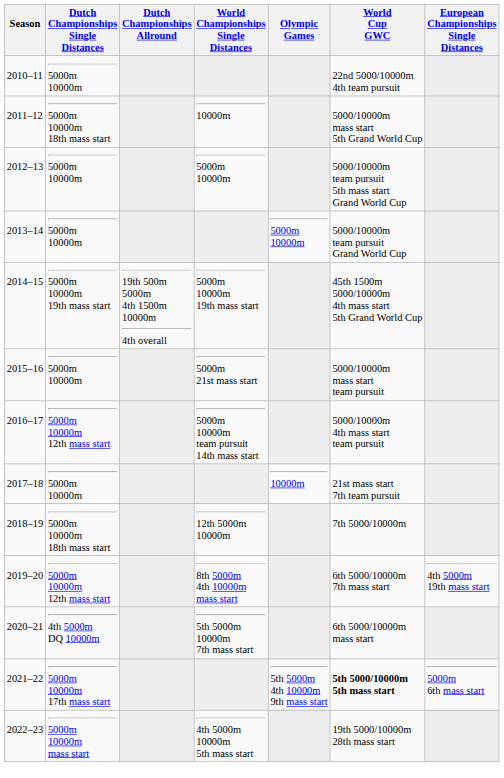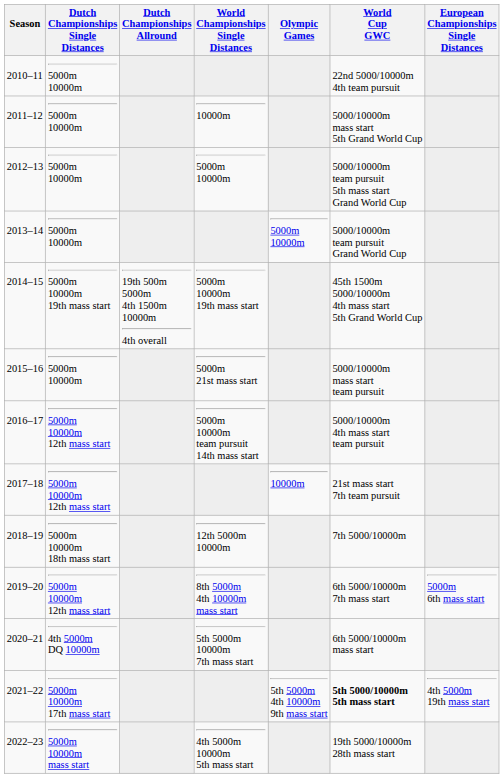 <table class="wikitable">
 <tr style="vertical-align: top;">
 <th><br> Season</th>
 <th><a href='#'>Dutch <br> Championships <br> Single <br> Distances</a></th>
 <th><a href='#'>Dutch <br> Championships <br> Allround</a></th>
 <th><a href='#'>World <br> Championships <br> Single <br> Distances</a></th>
 <th> <br> <a href='#'>Olympic <br> Games</a></th>
 <th><a href='#'>World <br> Cup <br> GWC</a></th>
 <th><a href='#'> European <br> Championships <br> Single <br> Distances</a></th>
 </tr>
 <tr style="vertical-align: top;">
 <td><br> 2010–11</td>
 <td> <hr>  5000m <br>  10000m</td>
 <td bgcolor=#EEEEEE></td>
 <td bgcolor=#EEEEEE></td>
 <td bgcolor=#EEEEEE></td>
 <td><br> 22nd 5000/10000m <br> 4th team pursuit</td>
 <td bgcolor=#EEEEEE></td>
 </tr>
 <tr style="vertical-align: top;">
 <td><br> 2011–12</td>
-<td> <hr>  5000m <br>  10000m <br> 18th mass start</td>
+<td> <hr>  5000m <br>  10000m</td>
 <td bgcolor=#EEEEEE></td>
 <td> <hr>  10000m</td>
 <td bgcolor=#EEEEEE></td>
 <td><br>  5000/10000m <br>  mass start <br> 5th Grand World Cup</td>
 <td bgcolor=#EEEEEE></td>
 </tr>
 <tr style="vertical-align: top;">
 <td><br> 2012–13</td>
 <td> <hr>  5000m <br>  10000m</td>
 <td bgcolor=#EEEEEE></td>
 <td> <hr>  5000m <br>  10000m</td>
 <td bgcolor=#EEEEEE></td>
 <td><br>  5000/10000m <br>  team pursuit <br> 5th mass start <br>  Grand World Cup</td>
 <td bgcolor=#EEEEEE></td>
 </tr>
 <tr style="vertical-align: top;">
 <td><br> 2013–14</td>
 <td> <hr>  5000m <br>  10000m</td>
 <td bgcolor=#EEEEEE></td>
 <td bgcolor=#EEEEEE></td>
 <td> <hr>  <a href='#'>5000m</a> <br>  <a href='#'>10000m</a></td>
 <td><br>  5000/10000m <br>  team pursuit <br>  Grand World Cup</td>
 <td bgcolor=#EEEEEE></td>
 </tr>
 <tr style="vertical-align: top;">
 <td><br> 2014–15</td>
 <td> <hr>  5000m <br>  10000m <br> 19th mass start</td>
 <td> <hr> 19th 500m <br>  5000m <br> 4th 1500m <br>  10000m <hr> 4th overall</td>
 <td> <hr>  5000m <br>  10000m <br> 19th mass start</td>
 <td bgcolor=#EEEEEE></td>
 <td><br> 45th 1500m <br>  5000/10000m <br> 4th mass start <br> 5th Grand World Cup</td>
 <td bgcolor=#EEEEEE></td>
 </tr>
 <tr style="vertical-align: top;">
 <td><br> 2015–16</td>
 <td> <hr>  5000m <br>  10000m</td>
 <td bgcolor=#EEEEEE></td>
 <td> <hr>  5000m <br> 21st mass start</td>
 <td bgcolor=#EEEEEE></td>
 <td><br>  5000/10000m <br>  mass start <br>  team pursuit</td>
 <td bgcolor=#EEEEEE></td>
 </tr>
 <tr style="vertical-align: top;">
 <td><br> 2016–17</td>
 <td> <hr>  <a href='#'>5000m</a> <br>  <a href='#'>10000m</a> <br> 12th <a href='#'>mass start</a></td>
 <td bgcolor=#EEEEEE></td>
 <td> <hr>  5000m <br>  10000m <br>  team pursuit <br> 14th mass start</td>
 <td bgcolor=#EEEEEE></td>
 <td><br>  5000/10000m <br> 4th mass start <br>  team pursuit</td>
 <td bgcolor=#EEEEEE></td>
 </tr>
 <tr style="vertical-align: top;">
 <td><br> 2017–18</td>
-<td> <hr>  5000m <br>  10000m</td>
+<td> <hr>  <a href='#'>5000m</a> <br>  <a href='#'>10000m</a> <br> 12th <a href='#'>mass start</a></td>
 <td bgcolor=#EEEEEE></td>
 <td bgcolor=#EEEEEE></td>
 <td> <hr>  <a href='#'>10000m</a></td>
 <td><br> 21st mass start <br> 7th team pursuit</td>
 <td bgcolor=#EEEEEE></td>
 </tr>
 <tr style="vertical-align: top;">
 <td><br> 2018–19</td>
 <td> <hr>  5000m <br>  10000m <br> 18th mass start</td>
 <td bgcolor=#EEEEEE></td>
 <td> <hr> 12th 5000m <br>  10000m</td>
 <td bgcolor=#EEEEEE></td>
 <td><br> 7th 5000/10000m</td>
 <td bgcolor=#EEEEEE></td>
 </tr>
 <tr style="vertical-align: top;">
 <td><br> 2019–20</td>
 <td> <hr>  <a href='#'>5000m</a> <br>  <a href='#'>10000m</a> <br> 12th <a href='#'>mass start</a></td>
 <td bgcolor=#EEEEEE></td>
 <td> <hr> 8th <a href='#'>5000m</a> <br> 4th <a href='#'>10000m</a> <br>  <a href='#'>mass start</a></td>
 <td bgcolor=#EEEEEE></td>
 <td><br> 6th 5000/10000m <br> 7th mass start</td>
-<td> <hr> 4th <a href='#'>5000m</a> <br> 19th <a href='#'>mass start</a></td>
+<td> <hr>  <a href='#'>5000m</a> <br> 6th <a href='#'>mass start</a></td>
 </tr>
 <tr style="vertical-align: top;">
 <td><br> 2020–21</td>
 <td> <hr> 4th <a href='#'>5000m</a> <br> DQ <a href='#'>10000m</a></td>
 <td bgcolor=#EEEEEE></td>
 <td> <hr> 5th 5000m <br>  10000m <br> 7th mass start</td>
 <td bgcolor=#EEEEEE></td>
 <td><br> 6th 5000/10000m <br>  mass start</td>
 <td bgcolor=#EEEEEE></td>
 </tr>
 <tr style="vertical-align: top;">
 <td><br> 2021–22</td>
 <td> <hr>  <a href='#'>5000m</a> <br>  <a href='#'>10000m</a> <br> 17th <a href='#'>mass start</a></td>
 <td bgcolor=#EEEEEE></td>
 <td bgcolor=#EEEEEE></td>
 <td> <hr> 5th <a href='#'>5000m</a> <br> 4th <a href='#'>10000m</a> <br> 9th <a href='#'>mass start</a></td>
 <td><strong><br> 5th 5000/10000m <br> 5th mass start</strong></td>
-<td> <hr>  <a href='#'>5000m</a> <br> 6th <a href='#'>mass start</a></td>
+<td> <hr> 4th <a href='#'>5000m</a> <br> 19th <a href='#'>mass start</a></td>
 </tr>
 <tr style="vertical-align: top;">
 <td><br> 2022–23</td>
 <td> <hr>  <a href='#'>5000m</a> <br>  <a href='#'>10000m</a> <br>  <a href='#'>mass start</a></td>
 <td bgcolor=#EEEEEE></td>
 <td> <hr> 4th 5000m <br>  10000m <br> 5th mass start</td>
 <td bgcolor=#EEEEEE></td>
 <td><br> 19th 5000/10000m <br> 28th mass start</td>
 <td bgcolor=#EEEEEE></td>
 </tr>
 </table>
